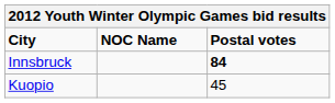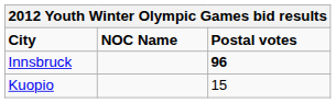 <table class="wikitable" style="border-collapse: collapse;">
 <tr>
 <th colspan="6">2012 Youth Winter Olympic Games bid results</th>
 </tr>
 <tr>
 <td><strong>City</strong></td>
 <td><strong>NOC Name</strong></td>
 <td bgcolor=""><strong>Postal votes</strong></td>
 </tr>
 <tr>
 <td><a href='#'>Innsbruck</a></td>
 <td></td>
-<td><strong>84</strong></td>
+<td><strong>96</strong></td>
 </tr>
 <tr>
 <td><a href='#'>Kuopio</a></td>
 <td></td>
-<td>45</td>
+<td>15</td>
 </tr>
 </table>
